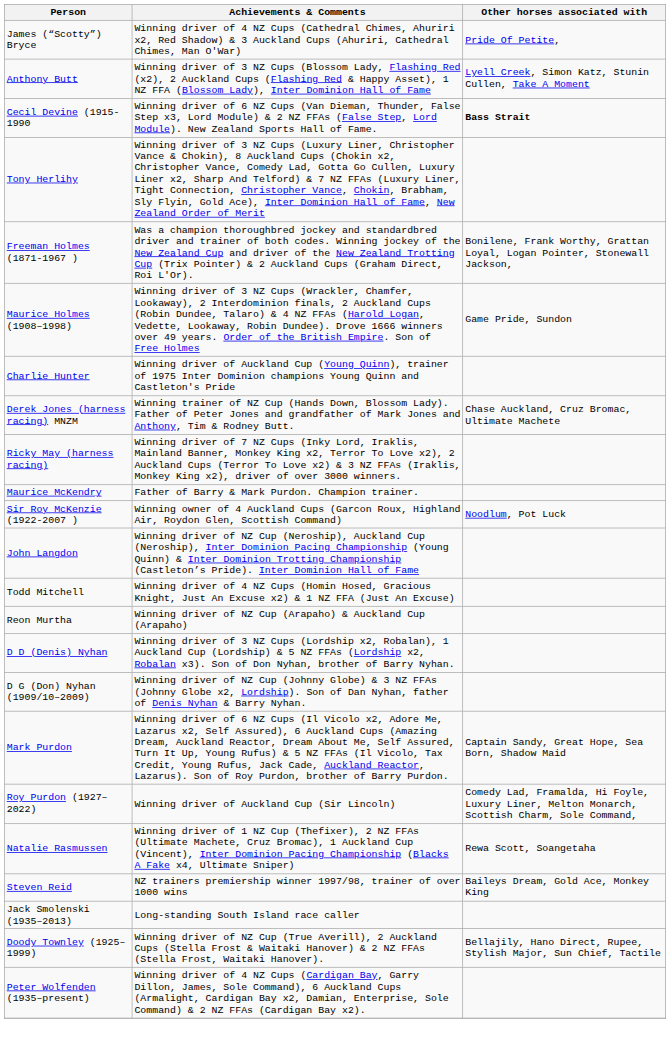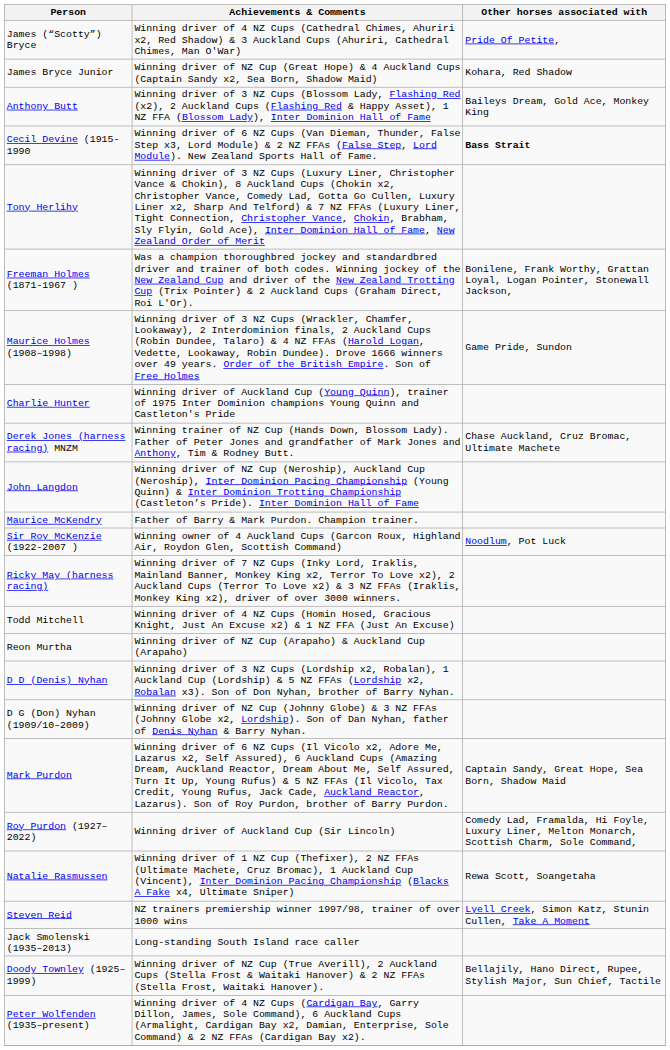 <table class="wikitable sortable">
 <tr>
 <th width="180px">Person<br></th>
 <th width="500px">Achievements & Comments<br></th>
 <th width="300px">Other horses associated with<br></th>
 </tr>
 <tr>
 <td>James (“Scotty”) Bryce</td>
 <td>Winning driver of 4 NZ Cups (Cathedral Chimes, Ahuriri x2, Red Shadow) & 3 Auckland Cups (Ahuriri, Cathedral Chimes, Man O'War)</td>
 <td><a href='#'>Pride Of Petite</a>,</td>
 </tr>
 <tr>
+<td>James Bryce Junior</td>
+<td>Winning driver of NZ Cup (Great Hope) & 4 Auckland Cups (Captain Sandy x2, Sea Born, Shadow Maid)</td>
+<td>Kohara, Red Shadow</td>
+</tr>
+<tr>
 <td><a href='#'>Anthony Butt</a></td>
 <td>Winning driver of 3 NZ Cups (Blossom Lady, <a href='#'>Flashing Red</a> (x2), 2 Auckland Cups (<a href='#'>Flashing Red</a> & Happy Asset), 1 NZ FFA (<a href='#'>Blossom Lady</a>), <a href='#'>Inter Dominion Hall of Fame</a></td>
-<td><a href='#'>Lyell Creek</a>, Simon Katz, Stunin Cullen, <a href='#'>Take A Moment</a></td>
+<td>Baileys Dream, Gold Ace, Monkey King</td>
 </tr>
 <tr>
 <td><a href='#'>Cecil Devine</a> (1915-1990</td>
 <td>Winning driver of 6 NZ Cups (Van Dieman, Thunder, False Step x3, Lord Module) & 2 NZ FFAs (<a href='#'>False Step</a>, <a href='#'>Lord Module</a>).  New Zealand Sports Hall of Fame.</td>
 <td><strong>Bass Strait</strong></td>
 </tr>
 <tr>
 <td><a href='#'>Tony Herlihy</a></td>
 <td>Winning driver of 3 NZ Cups (Luxury Liner, Christopher Vance & Chokin), 8 Auckland Cups (Chokin x2, Christopher Vance, Comedy Lad, Gotta Go Cullen, Luxury Liner x2, Sharp And Telford) & 7 NZ FFAs (Luxury Liner, Tight Connection, <a href='#'>Christopher Vance</a>, <a href='#'>Chokin</a>, Brabham, Sly Flyin, Gold Ace), <a href='#'>Inter Dominion Hall of Fame</a>, <a href='#'>New Zealand Order of Merit</a></td>
 <td></td>
 </tr>
 <tr>
 <td><a href='#'>Freeman Holmes</a>  (1871-1967 )</td>
 <td>Was a champion thoroughbred jockey and standardbred driver and trainer of both codes.  Winning jockey of the <a href='#'>New Zealand Cup</a> and driver of the <a href='#'>New Zealand Trotting Cup</a> (Trix Pointer) & 2 Auckland Cups (Graham Direct, Roi L'Or).</td>
 <td>Bonilene, Frank Worthy, Grattan Loyal, Logan Pointer, Stonewall Jackson,</td>
 </tr>
 <tr>
 <td><a href='#'>Maurice Holmes</a><br>(1908–1998)</td>
 <td>Winning driver of 3 NZ Cups (Wrackler, Chamfer, Lookaway), 2 Interdominion finals, 2 Auckland Cups (Robin Dundee, Talaro) & 4 NZ FFAs (<a href='#'>Harold Logan</a>, Vedette, Lookaway, Robin Dundee). Drove 1666 winners over 49 years. <a href='#'>Order of the British Empire</a>. Son of <a href='#'>Free Holmes</a></td>
 <td>Game Pride, Sundon</td>
 </tr>
 <tr>
 <td><a href='#'>Charlie Hunter</a></td>
 <td>Winning driver of Auckland Cup (<a href='#'>Young Quinn</a>), trainer of 1975 Inter Dominion champions Young Quinn and Castleton's Pride</td>
 <td></td>
 </tr>
 <tr>
 <td><a href='#'>Derek Jones (harness racing)</a> MNZM</td>
 <td>Winning trainer of NZ Cup (Hands Down, Blossom Lady). Father of Peter Jones and grandfather of Mark Jones and <a href='#'>Anthony</a>, Tim & Rodney Butt.</td>
 <td>Chase Auckland, Cruz Bromac, Ultimate Machete</td>
 </tr>
 <tr>
-<td><a href='#'>Ricky May (harness racing)</a></td>
-<td>Winning driver of 7 NZ Cups (Inky Lord, Iraklis, Mainland Banner, Monkey King x2, Terror To Love x2), 2 Auckland Cups (Terror To Love x2) & 3 NZ FFAs (Iraklis, Monkey King x2), driver of over 3000 winners.</td>
+<td><a href='#'>John Langdon</a></td>
+<td>Winning driver of NZ Cup (Neroship), Auckland Cup (Neroship), <a href='#'>Inter Dominion Pacing Championship</a> (Young Quinn) & <a href='#'>Inter Dominion Trotting Championship</a> (Castleton’s Pride). <a href='#'>Inter Dominion Hall of Fame</a></td>
 <td></td>
 </tr>
 <tr>
 <td><a href='#'>Maurice McKendry</a></td>
 <td>Father of Barry & Mark Purdon. Champion trainer.</td>
 <td></td>
 </tr>
 <tr>
 <td><a href='#'>Sir Roy McKenzie</a> (1922-2007 )</td>
 <td>Winning owner of 4 Auckland Cups (Garcon Roux, Highland Air, Roydon Glen, Scottish Command)</td>
 <td><a href='#'>Noodlum</a>, Pot Luck</td>
 </tr>
 <tr>
-<td><a href='#'>John Langdon</a></td>
-<td>Winning driver of NZ Cup (Neroship), Auckland Cup (Neroship), <a href='#'>Inter Dominion Pacing Championship</a> (Young Quinn) & <a href='#'>Inter Dominion Trotting Championship</a> (Castleton’s Pride). <a href='#'>Inter Dominion Hall of Fame</a></td>
+<td><a href='#'>Ricky May (harness racing)</a></td>
+<td>Winning driver of 7 NZ Cups (Inky Lord, Iraklis, Mainland Banner, Monkey King x2, Terror To Love x2), 2 Auckland Cups (Terror To Love x2) & 3 NZ FFAs (Iraklis, Monkey King x2), driver of over 3000 winners.</td>
 <td></td>
 </tr>
 <tr>
 <td>Todd Mitchell</td>
 <td>Winning driver of 4 NZ Cups (Homin Hosed, Gracious Knight, Just An Excuse x2) & 1 NZ FFA (Just An Excuse)</td>
 <td></td>
 </tr>
 <tr>
 <td>Reon Murtha</td>
 <td>Winning driver of NZ Cup (Arapaho) & Auckland Cup (Arapaho)</td>
 <td></td>
 </tr>
 <tr>
 <td><a href='#'>D D (Denis) Nyhan</a></td>
 <td>Winning driver of 3 NZ Cups (Lordship x2, Robalan), 1 Auckland Cup (Lordship) & 5 NZ FFAs (<a href='#'>Lordship</a> x2, <a href='#'>Robalan</a> x3).  Son of Don Nyhan, brother of Barry Nyhan.</td>
 <td></td>
 </tr>
 <tr>
 <td>D G (Don) Nyhan (1909/10–2009)</td>
 <td>Winning driver of NZ Cup (Johnny Globe) & 3 NZ FFAs (Johnny Globe x2, <a href='#'>Lordship</a>). Son of Dan Nyhan, father of <a href='#'>Denis Nyhan</a> & Barry Nyhan.</td>
 <td></td>
 </tr>
 <tr>
 <td><a href='#'>Mark Purdon</a></td>
 <td>Winning driver of 6 NZ Cups (Il Vicolo x2, Adore Me, Lazarus x2, Self Assured), 6 Auckland Cups (Amazing Dream, Auckland Reactor, Dream About Me, Self Assured, Turn It Up, Young Rufus) & 5 NZ FFAs (Il Vicolo, Tax Credit, Young Rufus, Jack Cade, <a href='#'>Auckland Reactor</a>, Lazarus).  Son of Roy Purdon, brother of Barry Purdon.</td>
 <td>Captain Sandy, Great Hope, Sea Born, Shadow Maid</td>
 </tr>
 <tr>
 <td><a href='#'>Roy Purdon</a> (1927–2022)</td>
 <td>Winning driver of Auckland Cup (Sir Lincoln)</td>
 <td>Comedy Lad, Framalda, Hi Foyle, Luxury Liner, Melton Monarch, Scottish Charm, Sole Command,</td>
 </tr>
 <tr>
 <td><a href='#'>Natalie Rasmussen</a></td>
 <td>Winning driver of 1 NZ Cup (Thefixer), 2 NZ FFAs (Ultimate Machete, Cruz Bromac), 1 Auckland Cup (Vincent), <a href='#'>Inter Dominion Pacing Championship</a> (<a href='#'>Blacks A Fake</a> x4, Ultimate Sniper)</td>
 <td>Rewa Scott, Soangetaha</td>
 </tr>
 <tr>
 <td><a href='#'>Steven Reid</a></td>
 <td>NZ trainers premiership winner 1997/98, trainer of over 1000 wins</td>
-<td>Baileys Dream, Gold Ace, Monkey King</td>
+<td><a href='#'>Lyell Creek</a>, Simon Katz, Stunin Cullen, <a href='#'>Take A Moment</a></td>
 </tr>
 <tr>
 <td>Jack Smolenski (1935–2013)</td>
 <td>Long-standing South Island race caller</td>
 <td></td>
 </tr>
 <tr>
 <td><a href='#'>Doody Townley</a> (1925–1999)</td>
 <td>Winning driver of NZ Cup (True Averill), 2 Auckland Cups (Stella Frost & Waitaki Hanover) & 2 NZ FFAs (Stella Frost, Waitaki Hanover).</td>
 <td>Bellajily, Hano Direct, Rupee, Stylish Major, Sun Chief, Tactile</td>
 </tr>
 <tr>
 <td><a href='#'>Peter Wolfenden</a> (1935–present)</td>
 <td>Winning driver of 4 NZ Cups (<a href='#'>Cardigan Bay</a>, Garry Dillon, James, Sole Command), 6 Auckland Cups (Armalight, Cardigan Bay x2, Damian, Enterprise, Sole Command) & 2 NZ FFAs (Cardigan Bay x2).</td>
 <td></td>
 </tr>
 <tr>
 </tr>
 </table>
